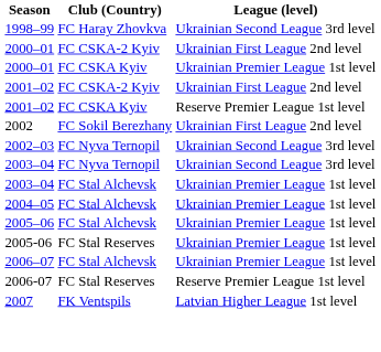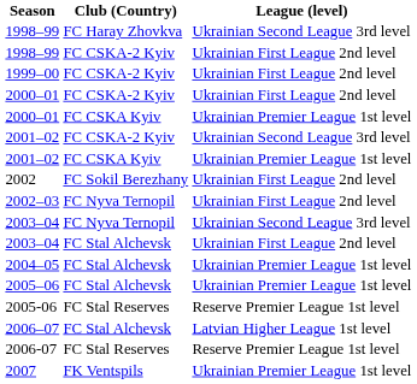 <table>
 <tr>
 <th>Season</th>
 <th>Club (Country)</th>
 <th>League (level)</th>
 <th></th>
 <th></th>
 <th></th>
 </tr>
 <tr>
 <td><a href='#'>1998–99</a></td>
 <td><a href='#'>FC Haray Zhovkva</a></td>
 <td><a href='#'>Ukrainian Second League</a> 3rd level</td>
+<td></td>
+<td></td>
+<td></td>
+</tr>
+<tr>
+<td><a href='#'>1998–99</a></td>
+<td><a href='#'>FC CSKA-2 Kyiv</a></td>
+<td><a href='#'>Ukrainian First League</a> 2nd level</td>
+<td></td>
+<td></td>
+<td></td>
+</tr>
+<tr>
+<td><a href='#'>1999–00</a></td>
+<td><a href='#'>FC CSKA-2 Kyiv</a></td>
+<td><a href='#'>Ukrainian First League</a> 2nd level</td>
 <td></td>
 <td></td>
 <td></td>
 </tr>
 <tr>
 <td><a href='#'>2000–01</a></td>
 <td><a href='#'>FC CSKA-2 Kyiv</a></td>
 <td><a href='#'>Ukrainian First League</a> 2nd level</td>
 <td></td>
 <td></td>
 <td></td>
 </tr>
 <tr>
 <td><a href='#'>2000–01</a></td>
 <td><a href='#'>FC CSKA Kyiv</a></td>
 <td><a href='#'>Ukrainian Premier League</a> 1st level</td>
 <td></td>
 <td></td>
 <td></td>
 </tr>
 <tr>
 <td><a href='#'>2001–02</a></td>
 <td><a href='#'>FC CSKA-2 Kyiv</a></td>
-<td><a href='#'>Ukrainian First League</a> 2nd level</td>
+<td><a href='#'>Ukrainian Second League</a> 3rd level</td>
 <td></td>
 <td></td>
 <td></td>
 </tr>
 <tr>
 <td><a href='#'>2001–02</a></td>
 <td><a href='#'>FC CSKA Kyiv</a></td>
-<td>Reserve Premier League 1st level</td>
+<td><a href='#'>Ukrainian Premier League</a> 1st level</td>
 <td></td>
 <td></td>
 <td></td>
 </tr>
 <tr>
 <td>2002</td>
 <td><a href='#'>FC Sokil Berezhany</a></td>
 <td><a href='#'>Ukrainian First League</a> 2nd level</td>
 <td></td>
 <td></td>
 <td></td>
 </tr>
 <tr>
 <td><a href='#'>2002–03</a></td>
 <td><a href='#'>FC Nyva Ternopil</a></td>
-<td><a href='#'>Ukrainian Second League</a> 3rd level</td>
+<td><a href='#'>Ukrainian First League</a> 2nd level</td>
 <td></td>
 <td></td>
 <td></td>
 </tr>
 <tr>
 <td><a href='#'>2003–04</a></td>
 <td><a href='#'>FC Nyva Ternopil</a></td>
 <td><a href='#'>Ukrainian Second League</a> 3rd level</td>
 <td></td>
 <td></td>
 <td></td>
 </tr>
 <tr>
 <td><a href='#'>2003–04</a></td>
 <td><a href='#'>FC Stal Alchevsk</a></td>
-<td><a href='#'>Ukrainian Premier League</a> 1st level</td>
+<td><a href='#'>Ukrainian First League</a> 2nd level</td>
 <td></td>
 <td></td>
 <td></td>
 </tr>
 <tr>
 <td><a href='#'>2004–05</a></td>
 <td><a href='#'>FC Stal Alchevsk</a></td>
 <td><a href='#'>Ukrainian Premier League</a> 1st level</td>
 <td></td>
 <td></td>
 <td></td>
 </tr>
 <tr>
 <td><a href='#'>2005–06</a></td>
 <td><a href='#'>FC Stal Alchevsk</a></td>
 <td><a href='#'>Ukrainian Premier League</a> 1st level</td>
 <td></td>
 <td></td>
 <td></td>
 </tr>
 <tr>
 <td>2005-06</td>
 <td>FC Stal Reserves</td>
-<td><a href='#'>Ukrainian Premier League</a> 1st level</td>
+<td>Reserve Premier League 1st level</td>
 <td></td>
 <td></td>
 <td></td>
 </tr>
 <tr>
 <td><a href='#'>2006–07</a></td>
 <td><a href='#'>FC Stal Alchevsk</a></td>
-<td><a href='#'>Ukrainian Premier League</a> 1st level</td>
+<td><a href='#'>Latvian Higher League</a> 1st level</td>
 <td></td>
 <td></td>
 <td></td>
 </tr>
 <tr>
 <td>2006-07</td>
 <td>FC Stal Reserves</td>
 <td>Reserve Premier League 1st level</td>
 <td></td>
 <td></td>
 <td></td>
 </tr>
 <tr>
 <td><a href='#'>2007</a></td>
 <td><a href='#'>FK Ventspils</a></td>
-<td><a href='#'>Latvian Higher League</a> 1st level</td>
+<td><a href='#'>Ukrainian Premier League</a> 1st level</td>
 <td></td>
 <td></td>
 <td></td>
 </tr>
 </table>
